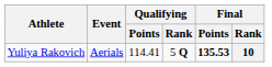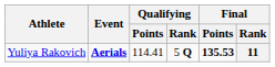 <table class="wikitable" style="font-size:90%">
 <tr>
 <th rowspan="2">Athlete</th>
 <th rowspan="2">Event</th>
 <th colspan="2">Qualifying</th>
 <th colspan="2">Final</th>
 </tr>
 <tr>
 <th>Points</th>
 <th>Rank</th>
 <th>Points</th>
 <th>Rank</th>
 </tr>
 <tr>
 <td><a href='#'>Yuliya Rakovich</a></td>
-<td><a href='#'>Aerials</a></td>
+<td><strong><a href='#'>Aerials</a></strong></td>
 <td align="center">114.41</td>
 <td align="center">5 <strong>Q</strong></td>
 <td align="center"><strong>135.53</strong></td>
-<th align="center">10</th>
+<th align="center">11</th>
 </tr>
 </table>
